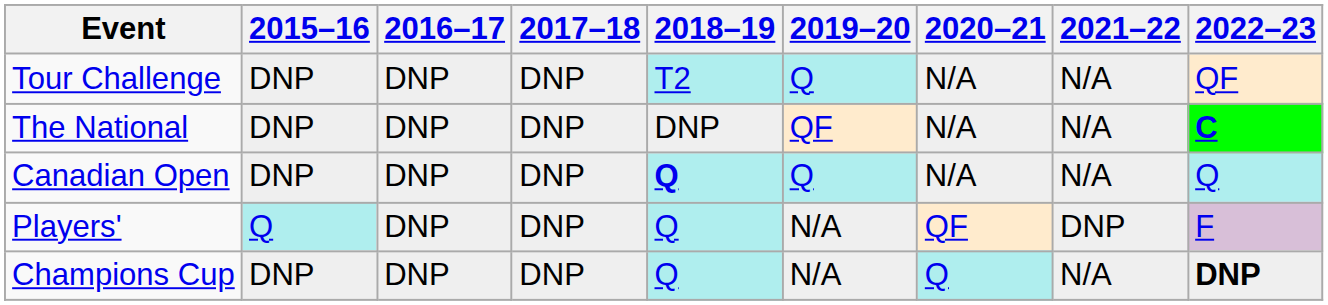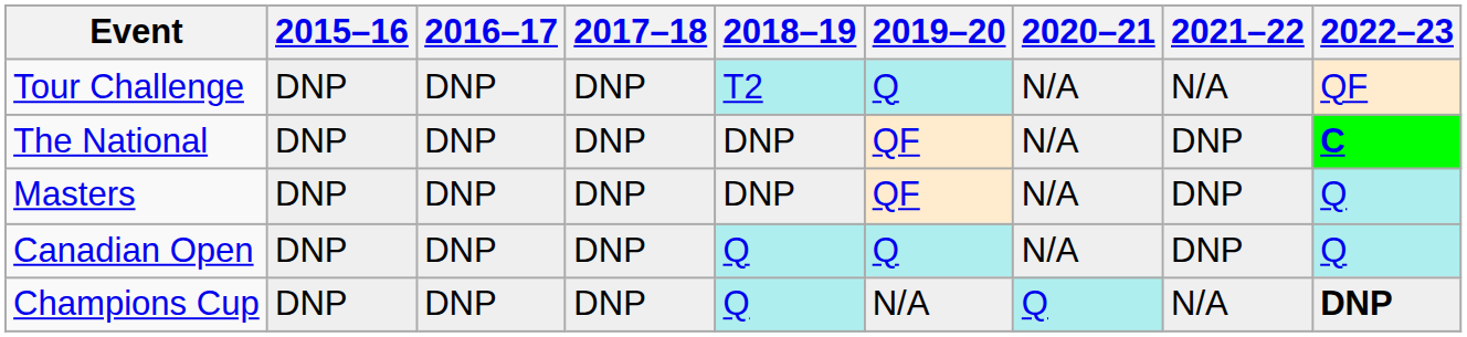 <table class="wikitable" border="1">
 <tr>
 <th>Event</th>
 <th><a href='#'>2015–16</a></th>
 <th><a href='#'>2016–17</a></th>
 <th><a href='#'>2017–18</a></th>
 <th><a href='#'>2018–19</a></th>
 <th><a href='#'>2019–20</a></th>
 <th><a href='#'>2020–21</a></th>
 <th><a href='#'>2021–22</a></th>
 <th><a href='#'>2022–23</a></th>
 </tr>
 <tr>
 <td><a href='#'>Tour Challenge</a></td>
 <td style="background:#EFEFEF;">DNP</td>
 <td style="background:#EFEFEF;">DNP</td>
 <td style="background:#EFEFEF;">DNP</td>
 <td style="background:#afeeee;"><a href='#'>T2</a></td>
 <td style="background:#afeeee;"><a href='#'>Q</a></td>
 <td style="background:#EFEFEF;">N/A</td>
 <td style="background:#EFEFEF;">N/A</td>
 <td style="background:#ffebcd;"><a href='#'>QF</a></td>
 </tr>
 <tr>
 <td><a href='#'>The National</a></td>
 <td style="background:#EFEFEF;">DNP</td>
 <td style="background:#EFEFEF;">DNP</td>
 <td style="background:#EFEFEF;">DNP</td>
 <td style="background:#EFEFEF;">DNP</td>
 <td style="background:#ffebcd;"><a href='#'>QF</a></td>
 <td style="background:#EFEFEF;">N/A</td>
+<td style="background:#EFEFEF;">DNP</td>
+<td style="background:#00ff00;"><strong><a href='#'>C</a></strong></td>
+</tr>
+<tr>
+<td><a href='#'>Masters</a></td>
+<td style="background:#EFEFEF;">DNP</td>
+<td style="background:#EFEFEF;">DNP</td>
+<td style="background:#EFEFEF;">DNP</td>
+<td style="background:#EFEFEF;">DNP</td>
+<td style="background:#ffebcd;"><a href='#'>QF</a></td>
 <td style="background:#EFEFEF;">N/A</td>
-<td style="background:#00ff00;"><strong><a href='#'>C</a></strong></td>
+<td style="background:#EFEFEF;">DNP</td>
+<td style="background:#afeeee;"><a href='#'>Q</a></td>
 </tr>
 <tr>
 <td><a href='#'>Canadian Open</a></td>
 <td style="background:#EFEFEF;">DNP</td>
 <td style="background:#EFEFEF;">DNP</td>
 <td style="background:#EFEFEF;">DNP</td>
-<td style="background:#afeeee;"><strong><a href='#'>Q</a></strong></td>
+<td style="background:#afeeee;"><a href='#'>Q</a></td>
 <td style="background:#afeeee;"><a href='#'>Q</a></td>
 <td style="background:#EFEFEF;">N/A</td>
-<td style="background:#EFEFEF;">N/A</td>
-<td style="background:#afeeee;"><a href='#'>Q</a></td>
-</tr>
-<tr>
-<td><a href='#'>Players'</a></td>
-<td style="background:#afeeee;"><a href='#'>Q</a></td>
-<td style="background:#EFEFEF;">DNP</td>
 <td style="background:#EFEFEF;">DNP</td>
 <td style="background:#afeeee;"><a href='#'>Q</a></td>
-<td style="background:#EFEFEF;">N/A</td>
-<td style="background:#ffebcd;"><a href='#'>QF</a></td>
-<td style="background:#EFEFEF;">DNP</td>
-<td style="background:thistle;"><a href='#'>F</a></td>
 </tr>
 <tr>
 <td><a href='#'>Champions Cup</a></td>
 <td style="background:#EFEFEF;">DNP</td>
 <td style="background:#EFEFEF;">DNP</td>
 <td style="background:#EFEFEF;">DNP</td>
 <td style="background:#afeeee;"><a href='#'>Q</a></td>
 <td style="background:#EFEFEF;">N/A</td>
 <td style="background:#afeeee;"><a href='#'>Q</a></td>
 <td style="background:#EFEFEF;">N/A</td>
 <td style="background:#EFEFEF;"><strong>DNP</strong></td>
 </tr>
 </table>
